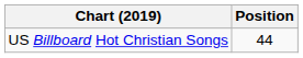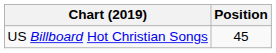 <table class="wikitable">
 <tr>
 <th>Chart (2019)</th>
 <th>Position</th>
 </tr>
 <tr>
 <td align="left">US <em><a href='#'>Billboard</a></em> <a href='#'>Hot Christian Songs</a></td>
-<td align="center">44</td>
+<td align="center">45</td>
 </tr>
 </table>
